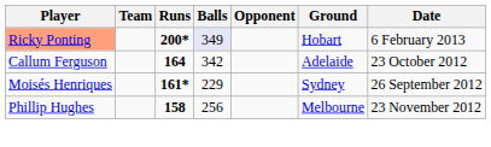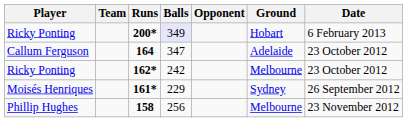 <table class="wikitable" style="text-align:center;">
 <tr>
 <th>Player</th>
 <th>Team</th>
 <th>Runs</th>
 <th>Balls</th>
 <th>Opponent</th>
 <th>Ground</th>
 <th>Date</th>
 </tr>
 <tr>
-<td style="background: lightsalmon; text-align:left"><a href='#'>Ricky Ponting</a></td>
+<td style="text-align:left"><a href='#'>Ricky Ponting</a></td>
 <td style="text-align:left"></td>
 <td><strong>200*</strong></td>
 <td style="background: lavender;">349</td>
 <td style="text-align:left"></td>
 <td style="text-align:left"><a href='#'>Hobart</a></td>
 <td style="text-align:left">6 February 2013</td>
 </tr>
 <tr>
 <td style="text-align:left"><a href='#'>Callum Ferguson</a></td>
 <td style="text-align:left"></td>
 <td><strong>164</strong></td>
-<td>342</td>
+<td>347</td>
 <td style="text-align:left"></td>
 <td style="text-align:left"><a href='#'>Adelaide</a></td>
+<td style="text-align:left">23 October 2012</td>
+</tr>
+<tr>
+<td style="text-align:left"><a href='#'>Ricky Ponting</a></td>
+<td style="text-align:left"></td>
+<td><strong>162*</strong></td>
+<td>242</td>
+<td style="text-align:left"></td>
+<td style="text-align:left"><a href='#'>Melbourne</a></td>
 <td style="text-align:left">23 October 2012</td>
 </tr>
 <tr>
 <td style="text-align:left"><a href='#'>Moisés Henriques</a></td>
 <td style="text-align:left"></td>
 <td><strong>161*</strong></td>
 <td>229</td>
 <td style="text-align:left"></td>
 <td style="text-align:left"><a href='#'>Sydney</a></td>
 <td style="text-align:left">26 September 2012</td>
 </tr>
 <tr>
 <td style="text-align:left"><a href='#'>Phillip Hughes</a></td>
 <td style="text-align:left"></td>
 <td><strong>158</strong></td>
 <td>256</td>
 <td style="text-align:left"></td>
 <td style="text-align:left"><a href='#'>Melbourne</a></td>
 <td style="text-align:left">23 November 2012</td>
 </tr>
 </table>
